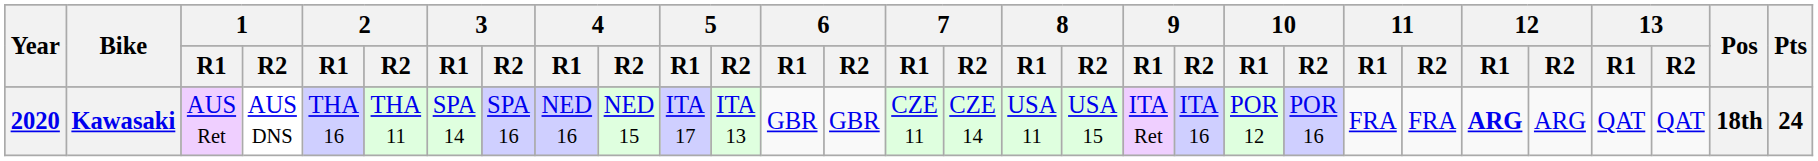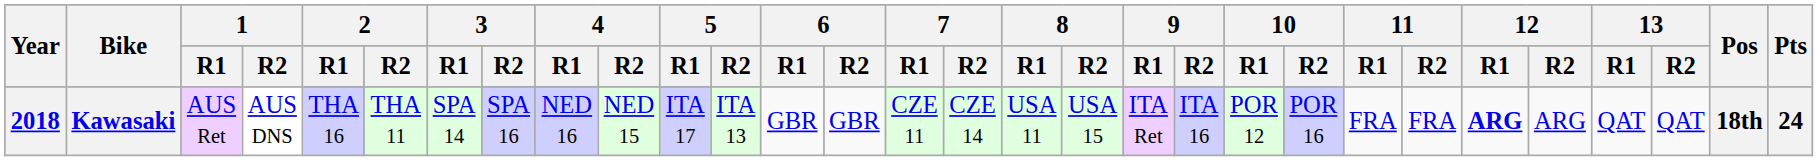 <table class="wikitable" style="text-align:center; font-size:90%">
 <tr>
 <th valign="middle" rowspan=2>Year</th>
 <th valign="middle" rowspan=2>Bike</th>
 <th colspan=2>1</th>
 <th colspan=2>2</th>
 <th colspan=2>3</th>
 <th colspan=2>4</th>
 <th colspan=2>5</th>
 <th colspan=2>6</th>
 <th colspan=2>7</th>
 <th colspan=2>8</th>
 <th colspan=2>9</th>
 <th colspan=2>10</th>
 <th colspan=2>11</th>
 <th colspan=2>12</th>
 <th colspan=2>13</th>
 <th rowspan=2>Pos</th>
 <th rowspan=2>Pts</th>
 </tr>
 <tr>
 <th>R1</th>
 <th>R2</th>
 <th>R1</th>
 <th>R2</th>
 <th>R1</th>
 <th>R2</th>
 <th>R1</th>
 <th>R2</th>
 <th>R1</th>
 <th>R2</th>
 <th>R1</th>
 <th>R2</th>
 <th>R1</th>
 <th>R2</th>
 <th>R1</th>
 <th>R2</th>
 <th>R1</th>
 <th>R2</th>
 <th>R1</th>
 <th>R2</th>
 <th>R1</th>
 <th>R2</th>
 <th>R1</th>
 <th>R2</th>
 <th>R1</th>
 <th>R2</th>
 </tr>
 <tr>
-<th><a href='#'>2020</a></th>
+<th><a href='#'>2018</a></th>
 <th><a href='#'>Kawasaki</a></th>
 <td style="background:#efcfff;"><a href='#'>AUS</a><br><small>Ret</small></td>
 <td style="background:#ffffff;"><a href='#'>AUS</a><br><small>DNS</small></td>
 <td style="background:#cfcfff;"><a href='#'>THA</a><br><small>16</small></td>
 <td style="background:#dfffdf;"><a href='#'>THA</a><br><small>11</small></td>
 <td style="background:#dfffdf;"><a href='#'>SPA</a><br><small>14</small></td>
 <td style="background:#cfcfff;"><a href='#'>SPA</a><br><small>16</small></td>
 <td style="background:#cfcfff;"><a href='#'>NED</a><br><small>16</small></td>
 <td style="background:#dfffdf;"><a href='#'>NED</a><br><small>15</small></td>
 <td style="background:#cfcfff;"><a href='#'>ITA</a><br><small>17</small></td>
 <td style="background:#dfffdf;"><a href='#'>ITA</a><br><small>13</small></td>
 <td><a href='#'>GBR</a></td>
 <td><a href='#'>GBR</a></td>
 <td style="background:#dfffdf;"><a href='#'>CZE</a><br><small>11</small></td>
 <td style="background:#dfffdf;"><a href='#'>CZE</a><br><small>14</small></td>
 <td style="background:#dfffdf;"><a href='#'>USA</a><br><small>11</small></td>
 <td style="background:#dfffdf;"><a href='#'>USA</a><br><small>15</small></td>
 <td style="background:#efcfff;"><a href='#'>ITA</a><br><small>Ret</small></td>
 <td style="background:#cfcfff;"><a href='#'>ITA</a><br><small>16</small></td>
 <td style="background:#dfffdf;"><a href='#'>POR</a><br><small>12</small></td>
 <td style="background:#cfcfff;"><a href='#'>POR</a><br><small>16</small></td>
 <td><a href='#'>FRA</a></td>
 <td><a href='#'>FRA</a></td>
 <td><strong><a href='#'>ARG</a></strong></td>
 <td><a href='#'>ARG</a></td>
 <td><a href='#'>QAT</a></td>
 <td><a href='#'>QAT</a></td>
 <th>18th</th>
 <th>24</th>
 </tr>
 </table>
